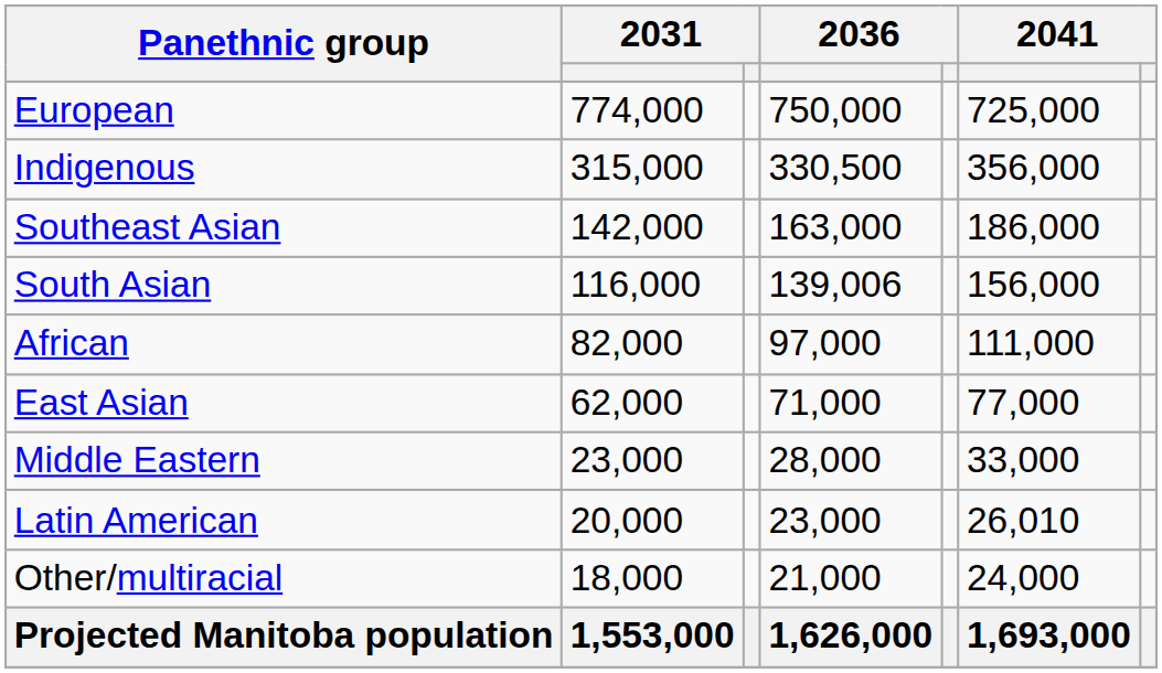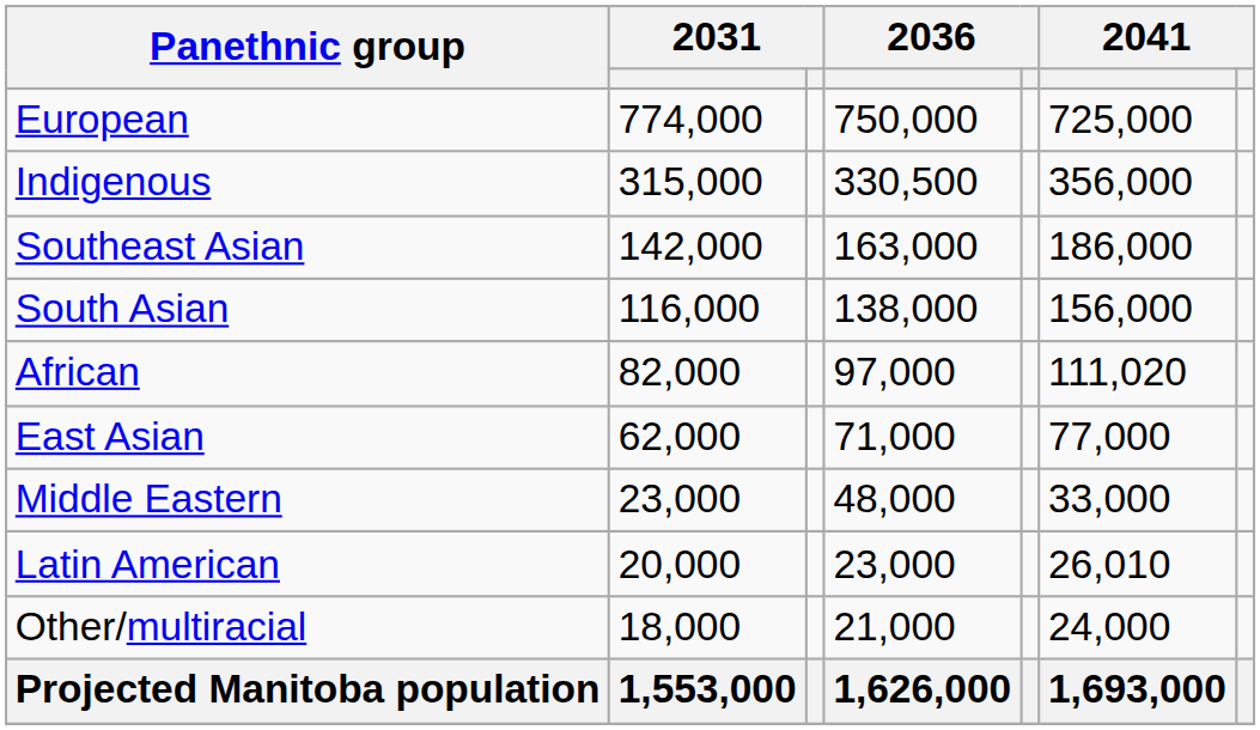 <table class="wikitable">
 <tr>
 <th rowspan="2"><a href='#'>Panethnic</a> group</th>
 <th colspan="2">2031</th>
 <th colspan="2">2036</th>
 <th colspan="2">2041</th>
 </tr>
 <tr>
 <th><a href='#'></a></th>
 <th></th>
 <th></th>
 <th></th>
 <th></th>
 <th></th>
 </tr>
 <tr>
 <td><a href='#'>European</a></td>
 <td>774,000</td>
 <td></td>
 <td>750,000</td>
 <td></td>
 <td>725,000</td>
 <td></td>
 </tr>
 <tr>
 <td><a href='#'>Indigenous</a></td>
 <td>315,000</td>
 <td></td>
 <td>330,500</td>
 <td></td>
 <td>356,000</td>
 <td></td>
 </tr>
 <tr>
 <td><a href='#'>Southeast Asian</a></td>
 <td>142,000</td>
 <td></td>
 <td>163,000</td>
 <td></td>
 <td>186,000</td>
 <td></td>
 </tr>
 <tr>
 <td><a href='#'>South Asian</a></td>
 <td>116,000</td>
 <td></td>
-<td>139,006</td>
+<td>138,000</td>
 <td></td>
 <td>156,000</td>
 <td></td>
 </tr>
 <tr>
 <td><a href='#'>African</a></td>
 <td>82,000</td>
 <td></td>
 <td>97,000</td>
 <td></td>
-<td>111,000</td>
+<td>111,020</td>
 <td></td>
 </tr>
 <tr>
 <td><a href='#'>East Asian</a></td>
 <td>62,000</td>
 <td></td>
 <td>71,000</td>
 <td></td>
 <td>77,000</td>
 <td></td>
 </tr>
 <tr>
 <td><a href='#'>Middle Eastern</a></td>
 <td>23,000</td>
 <td></td>
-<td>28,000</td>
+<td>48,000</td>
 <td></td>
 <td>33,000</td>
 <td></td>
 </tr>
 <tr>
 <td><a href='#'>Latin American</a></td>
 <td>20,000</td>
 <td></td>
 <td>23,000</td>
 <td></td>
 <td>26,010</td>
 <td></td>
 </tr>
 <tr>
 <td>Other/<a href='#'>multiracial</a></td>
 <td>18,000</td>
 <td></td>
 <td>21,000</td>
 <td></td>
 <td>24,000</td>
 <td></td>
 </tr>
 <tr>
 <th>Projected Manitoba population</th>
 <th>1,553,000</th>
 <th></th>
 <th>1,626,000</th>
 <th></th>
 <th>1,693,000</th>
 <th></th>
 </tr>
 <tr class="sortbottom">
 </tr>
 </table>
